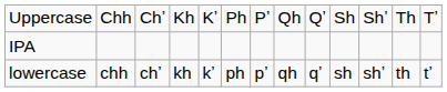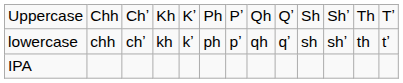 <table class="wikitable">
 <tr>
 <td>Uppercase</td>
 <td>Chh</td>
 <td>Chʼ</td>
 <td>Kh</td>
 <td>Kʼ</td>
 <td>Ph</td>
 <td>Pʼ</td>
 <td>Qh</td>
 <td>Qʼ</td>
 <td>Sh</td>
 <td>Shʼ</td>
 <td>Th</td>
 <td>Tʼ</td>
 </tr>
 <tr>
+<td>lowercase</td>
+<td>chh</td>
+<td>chʼ</td>
+<td>kh</td>
+<td>kʼ</td>
+<td>ph</td>
+<td>pʼ</td>
+<td>qh</td>
+<td>qʼ</td>
+<td>sh</td>
+<td>shʼ</td>
+<td>th</td>
+<td>tʼ</td>
+</tr>
+<tr>
 <td>IPA</td>
 <td></td>
 <td></td>
 <td></td>
 <td></td>
 <td></td>
 <td></td>
 <td></td>
 <td></td>
 <td></td>
 <td></td>
 <td></td>
 <td></td>
 </tr>
-<tr>
-<td>lowercase</td>
-<td>chh</td>
-<td>chʼ</td>
-<td>kh</td>
-<td>kʼ</td>
-<td>ph</td>
-<td>pʼ</td>
-<td>qh</td>
-<td>qʼ</td>
-<td>sh</td>
-<td>shʼ</td>
-<td>th</td>
-<td>tʼ</td>
-</tr>
 </table>
